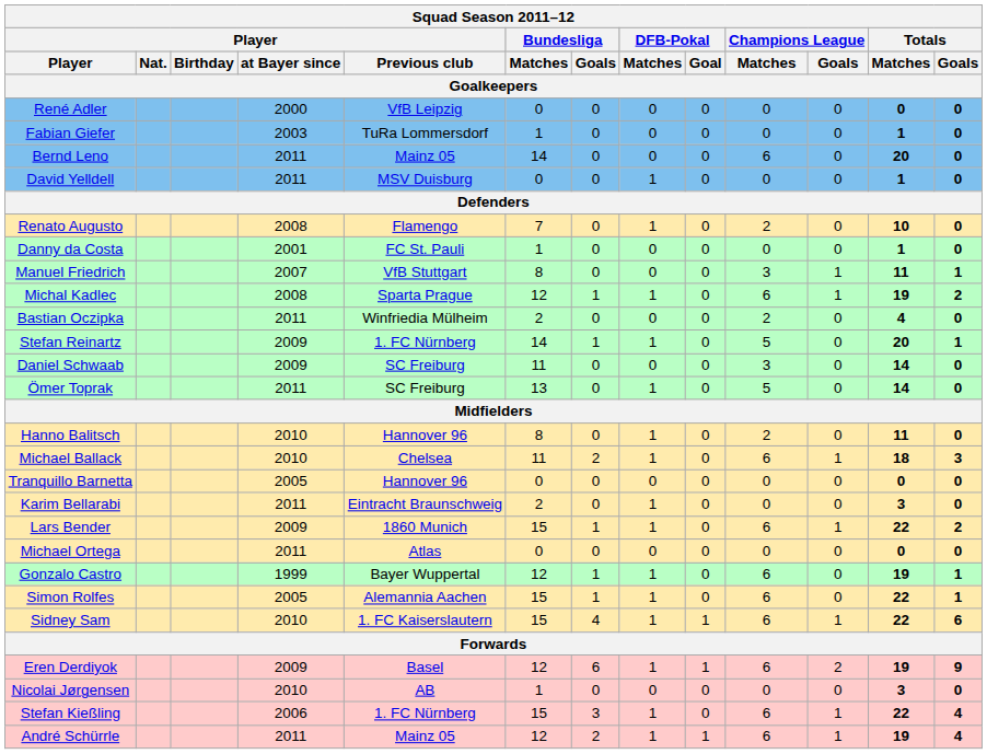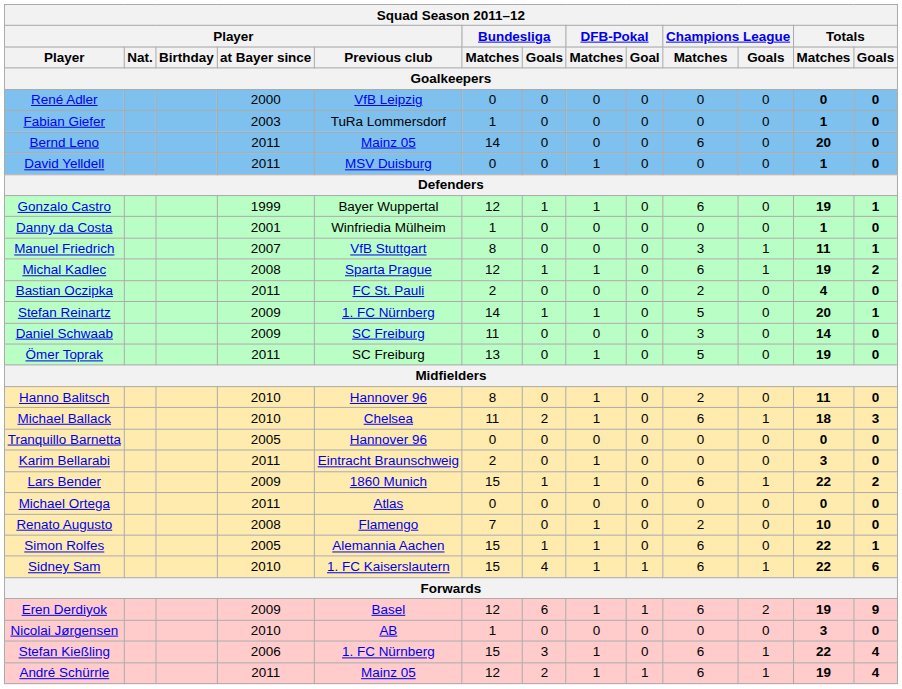 <table class="wikitable" style="font-size:85%">
 <tr style="text-align:center; background:#dcdcdc;">
 <th colspan="13">Squad Season 2011–12</th>
 </tr>
 <tr style="text-align:center; background:#9c9c9c;">
 <th colspan="5">Player</th>
 <th colspan="2"><a href='#'>Bundesliga</a></th>
 <th colspan="2"><a href='#'>DFB-Pokal</a></th>
 <th colspan="2"><a href='#'>Champions League</a></th>
 <th colspan="2">Totals</th>
 </tr>
 <tr style="text-align:center; background:#dcdcdc;">
 <th>Player</th>
 <th>Nat.</th>
 <th>Birthday</th>
 <th>at Bayer since</th>
 <th>Previous club</th>
 <th>Matches</th>
 <th>Goals</th>
 <th>Matches</th>
 <th>Goal</th>
 <th>Matches</th>
 <th>Goals</th>
 <th>Matches</th>
 <th>Goals</th>
 </tr>
 <tr style="text-align:center; background:#dcdcdc;">
 <th colspan="13">Goalkeepers</th>
 </tr>
 <tr style="text-align:center; background:#7ec0ee;">
 <td><a href='#'>René Adler</a></td>
 <td></td>
 <td></td>
 <td>2000</td>
 <td><a href='#'>VfB Leipzig</a></td>
 <td>0</td>
 <td>0</td>
 <td>0</td>
 <td>0</td>
 <td>0</td>
 <td>0</td>
 <td><strong>0</strong></td>
 <td><strong>0</strong></td>
 </tr>
 <tr style="text-align:center; background:#7ec0ee;">
 <td><a href='#'>Fabian Giefer</a></td>
 <td></td>
 <td></td>
 <td>2003</td>
 <td>TuRa Lommersdorf</td>
 <td>1</td>
 <td>0</td>
 <td>0</td>
 <td>0</td>
 <td>0</td>
 <td>0</td>
 <td><strong>1</strong></td>
 <td><strong>0</strong></td>
 </tr>
 <tr style="text-align:center; background:#7ec0ee;">
 <td><a href='#'>Bernd Leno</a></td>
 <td></td>
 <td></td>
 <td>2011</td>
 <td><a href='#'>Mainz 05</a></td>
 <td>14</td>
 <td>0</td>
 <td>0</td>
 <td>0</td>
 <td>6</td>
 <td>0</td>
 <td><strong>20</strong></td>
 <td><strong>0</strong></td>
 </tr>
 <tr style="text-align:center; background:#7ec0ee;">
 <td><a href='#'>David Yelldell</a></td>
 <td></td>
 <td></td>
 <td>2011</td>
 <td><a href='#'>MSV Duisburg</a></td>
 <td>0</td>
 <td>0</td>
 <td>1</td>
 <td>0</td>
 <td>0</td>
 <td>0</td>
 <td><strong>1</strong></td>
 <td><strong>0</strong></td>
 </tr>
 <tr style="text-align:center; background:#dcdcdc;">
 <th colspan="13">Defenders</th>
 </tr>
-<tr style="text-align:center; background:#ffebad;">
-<td><a href='#'>Renato Augusto</a></td>
+<tr style="text-align:center; background:#b9ffc5;">
+<td><a href='#'>Gonzalo Castro</a></td>
 <td></td>
 <td></td>
-<td>2008</td>
-<td><a href='#'>Flamengo</a></td>
-<td>7</td>
-<td>0</td>
+<td>1999</td>
+<td>Bayer Wuppertal</td>
+<td>12</td>
+<td>1</td>
 <td>1</td>
 <td>0</td>
-<td>2</td>
+<td>6</td>
 <td>0</td>
-<td><strong>10</strong></td>
-<td><strong>0</strong></td>
+<td><strong>19</strong></td>
+<td><strong>1</strong></td>
 </tr>
 <tr style="text-align:center; background:#b9ffc5;">
 <td><a href='#'>Danny da Costa</a></td>
 <td></td>
 <td></td>
 <td>2001</td>
-<td><a href='#'>FC St. Pauli</a></td>
+<td>Winfriedia Mülheim</td>
 <td>1</td>
 <td>0</td>
 <td>0</td>
 <td>0</td>
 <td>0</td>
 <td>0</td>
 <td><strong>1</strong></td>
 <td><strong>0</strong></td>
 </tr>
 <tr style="text-align:center; background:#b9ffc5;">
 <td><a href='#'>Manuel Friedrich</a></td>
 <td></td>
 <td></td>
 <td>2007</td>
 <td><a href='#'>VfB Stuttgart</a></td>
 <td>8</td>
 <td>0</td>
 <td>0</td>
 <td>0</td>
 <td>3</td>
 <td>1</td>
 <td><strong>11</strong></td>
 <td><strong>1</strong></td>
 </tr>
 <tr style="text-align:center; background:#b9ffc5;">
 <td><a href='#'>Michal Kadlec</a></td>
 <td></td>
 <td></td>
 <td>2008</td>
 <td><a href='#'>Sparta Prague</a></td>
 <td>12</td>
 <td>1</td>
 <td>1</td>
 <td>0</td>
 <td>6</td>
 <td>1</td>
 <td><strong>19</strong></td>
 <td><strong>2</strong></td>
 </tr>
 <tr style="text-align:center; background:#b9ffc5;">
 <td><a href='#'>Bastian Oczipka</a></td>
 <td></td>
 <td></td>
 <td>2011</td>
-<td>Winfriedia Mülheim</td>
+<td><a href='#'>FC St. Pauli</a></td>
 <td>2</td>
 <td>0</td>
 <td>0</td>
 <td>0</td>
 <td>2</td>
 <td>0</td>
 <td><strong>4</strong></td>
 <td><strong>0</strong></td>
 </tr>
 <tr style="text-align:center; background:#b9ffc5;">
 <td><a href='#'>Stefan Reinartz</a></td>
 <td></td>
 <td></td>
 <td>2009</td>
 <td><a href='#'>1. FC Nürnberg</a></td>
 <td>14</td>
 <td>1</td>
 <td>1</td>
 <td>0</td>
 <td>5</td>
 <td>0</td>
 <td><strong>20</strong></td>
 <td><strong>1</strong></td>
 </tr>
 <tr style="text-align:center; background:#b9ffc5;">
 <td><a href='#'>Daniel Schwaab</a></td>
 <td></td>
 <td></td>
 <td>2009</td>
 <td><a href='#'>SC Freiburg</a></td>
 <td>11</td>
 <td>0</td>
 <td>0</td>
 <td>0</td>
 <td>3</td>
 <td>0</td>
 <td><strong>14</strong></td>
 <td><strong>0</strong></td>
 </tr>
 <tr style="text-align:center; background:#b9ffc5;">
 <td><a href='#'>Ömer Toprak</a></td>
 <td></td>
 <td></td>
 <td>2011</td>
 <td>SC Freiburg</td>
 <td>13</td>
 <td>0</td>
 <td>1</td>
 <td>0</td>
 <td>5</td>
 <td>0</td>
-<td><strong>14</strong></td>
+<td><strong>19</strong></td>
 <td><strong>0</strong></td>
 </tr>
 <tr style="text-align:center; background:#dcdcdc;">
 <th colspan="13">Midfielders</th>
 </tr>
 <tr style="text-align:center; background:#ffebad;">
 <td><a href='#'>Hanno Balitsch</a></td>
 <td></td>
 <td></td>
 <td>2010</td>
 <td><a href='#'>Hannover 96</a></td>
 <td>8</td>
 <td>0</td>
 <td>1</td>
 <td>0</td>
 <td>2</td>
 <td>0</td>
 <td><strong>11</strong></td>
 <td><strong>0</strong></td>
 </tr>
 <tr style="text-align:center; background:#ffebad;">
 <td><a href='#'>Michael Ballack</a></td>
 <td></td>
 <td></td>
 <td>2010</td>
 <td><a href='#'>Chelsea</a></td>
 <td>11</td>
 <td>2</td>
 <td>1</td>
 <td>0</td>
 <td>6</td>
 <td>1</td>
 <td><strong>18</strong></td>
 <td><strong>3</strong></td>
 </tr>
 <tr style="text-align:center; background:#ffebad;">
 <td><a href='#'>Tranquillo Barnetta</a></td>
 <td></td>
 <td></td>
 <td>2005</td>
 <td><a href='#'>Hannover 96</a></td>
 <td>0</td>
 <td>0</td>
 <td>0</td>
 <td>0</td>
 <td>0</td>
 <td>0</td>
 <td><strong>0</strong></td>
 <td><strong>0</strong></td>
 </tr>
 <tr style="text-align:center; background:#ffebad;">
 <td><a href='#'>Karim Bellarabi</a></td>
 <td></td>
 <td></td>
 <td>2011</td>
 <td><a href='#'>Eintracht Braunschweig</a></td>
 <td>2</td>
 <td>0</td>
 <td>1</td>
 <td>0</td>
 <td>0</td>
 <td>0</td>
 <td><strong>3</strong></td>
 <td><strong>0</strong></td>
 </tr>
 <tr style="text-align:center; background:#ffebad;">
 <td><a href='#'>Lars Bender</a></td>
 <td></td>
 <td></td>
 <td>2009</td>
 <td><a href='#'>1860 Munich</a></td>
 <td>15</td>
 <td>1</td>
 <td>1</td>
 <td>0</td>
 <td>6</td>
 <td>1</td>
 <td><strong>22</strong></td>
 <td><strong>2</strong></td>
 </tr>
 <tr style="text-align:center; background:#ffebad;">
 <td><a href='#'>Michael Ortega</a></td>
 <td></td>
 <td></td>
 <td>2011</td>
 <td><a href='#'>Atlas</a></td>
 <td>0</td>
 <td>0</td>
 <td>0</td>
 <td>0</td>
 <td>0</td>
 <td>0</td>
 <td><strong>0</strong></td>
 <td><strong>0</strong></td>
 </tr>
-<tr style="text-align:center; background:#b9ffc5;">
-<td><a href='#'>Gonzalo Castro</a></td>
+<tr style="text-align:center; background:#ffebad;">
+<td><a href='#'>Renato Augusto</a></td>
 <td></td>
 <td></td>
-<td>1999</td>
-<td>Bayer Wuppertal</td>
-<td>12</td>
-<td>1</td>
+<td>2008</td>
+<td><a href='#'>Flamengo</a></td>
+<td>7</td>
+<td>0</td>
 <td>1</td>
 <td>0</td>
-<td>6</td>
+<td>2</td>
 <td>0</td>
-<td><strong>19</strong></td>
-<td><strong>1</strong></td>
+<td><strong>10</strong></td>
+<td><strong>0</strong></td>
 </tr>
 <tr style="text-align:center; background:#ffebad;">
 <td><a href='#'>Simon Rolfes</a></td>
 <td></td>
 <td></td>
 <td>2005</td>
 <td><a href='#'>Alemannia Aachen</a></td>
 <td>15</td>
 <td>1</td>
 <td>1</td>
 <td>0</td>
 <td>6</td>
 <td>0</td>
 <td><strong>22</strong></td>
 <td><strong>1</strong></td>
 </tr>
 <tr style="text-align:center; background:#ffebad;">
 <td><a href='#'>Sidney Sam</a></td>
 <td></td>
 <td></td>
 <td>2010</td>
 <td><a href='#'>1. FC Kaiserslautern</a></td>
 <td>15</td>
 <td>4</td>
 <td>1</td>
 <td>1</td>
 <td>6</td>
 <td>1</td>
 <td><strong>22</strong></td>
 <td><strong>6</strong></td>
 </tr>
 <tr style="text-align:center; background:#dcdcdc;">
 <th colspan="13">Forwards</th>
 </tr>
 <tr style="text-align:center; background:#ffcbcb;">
 <td><a href='#'>Eren Derdiyok</a></td>
 <td></td>
 <td></td>
 <td>2009</td>
 <td><a href='#'>Basel</a></td>
 <td>12</td>
 <td>6</td>
 <td>1</td>
 <td>1</td>
 <td>6</td>
 <td>2</td>
 <td><strong>19</strong></td>
 <td><strong>9</strong></td>
 </tr>
 <tr style="text-align:center; background:#ffcbcb;">
 <td><a href='#'>Nicolai Jørgensen</a></td>
 <td></td>
 <td></td>
 <td>2010</td>
 <td><a href='#'>AB</a></td>
 <td>1</td>
 <td>0</td>
 <td>0</td>
 <td>0</td>
 <td>0</td>
 <td>0</td>
 <td><strong>3</strong></td>
 <td><strong>0</strong></td>
 </tr>
 <tr style="text-align:center; background:#ffcbcb;">
 <td><a href='#'>Stefan Kießling</a></td>
 <td></td>
 <td></td>
 <td>2006</td>
 <td><a href='#'>1. FC Nürnberg</a></td>
 <td>15</td>
 <td>3</td>
 <td>1</td>
 <td>0</td>
 <td>6</td>
 <td>1</td>
 <td><strong>22</strong></td>
 <td><strong>4</strong></td>
 </tr>
 <tr style="text-align:center; background:#ffcbcb;">
 <td><a href='#'>André Schürrle</a></td>
 <td></td>
 <td></td>
 <td>2011</td>
 <td><a href='#'>Mainz 05</a></td>
 <td>12</td>
 <td>2</td>
 <td>1</td>
 <td>1</td>
 <td>6</td>
 <td>1</td>
 <td><strong>19</strong></td>
 <td><strong>4</strong></td>
 </tr>
 </table>
